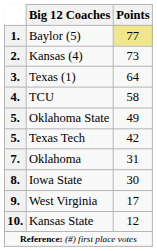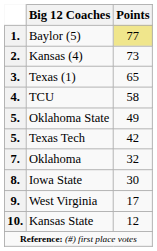 <table class="wikitable" style="white-space:nowrap; font-size:90%;">
 <tr>
 <td ! colspan=1 style="background:white; border-top-style:hidden; border-left-style:hidden;"></td>
 <th>Big 12 Coaches</th>
 <th>Points</th>
 </tr>
 <tr>
 <th>1.</th>
 <td>Baylor (5)</td>
 <td align="center" style="background: khaki;">77</td>
 </tr>
 <tr>
 <th>2.</th>
 <td>Kansas (4)</td>
 <td align="center">73</td>
 </tr>
 <tr>
 <th>3.</th>
 <td>Texas (1)</td>
-<td align="center">64</td>
+<td align="center">65</td>
 </tr>
 <tr>
 <th>4.</th>
 <td>TCU</td>
 <td align="center">58</td>
 </tr>
 <tr>
 <th>5.</th>
 <td>Oklahoma State</td>
 <td align="center">49</td>
 </tr>
 <tr>
 <th>5.</th>
 <td>Texas Tech</td>
 <td align="center">42</td>
 </tr>
 <tr>
 <th>7.</th>
 <td>Oklahoma</td>
-<td align="center">31</td>
+<td align="center">32</td>
 </tr>
 <tr>
 <th>8.</th>
 <td>Iowa State</td>
 <td align="center">30</td>
 </tr>
 <tr>
 <th>9.</th>
 <td>West Virginia</td>
 <td align="center">17</td>
 </tr>
 <tr>
 <th>10.</th>
 <td>Kansas State</td>
 <td align="center">12</td>
 </tr>
 <tr>
 <td colspan="4"  style="font-size:8pt; text-align:center;"><strong>Reference: </strong> <em>(#) first place votes</em></td>
 </tr>
 </table>
